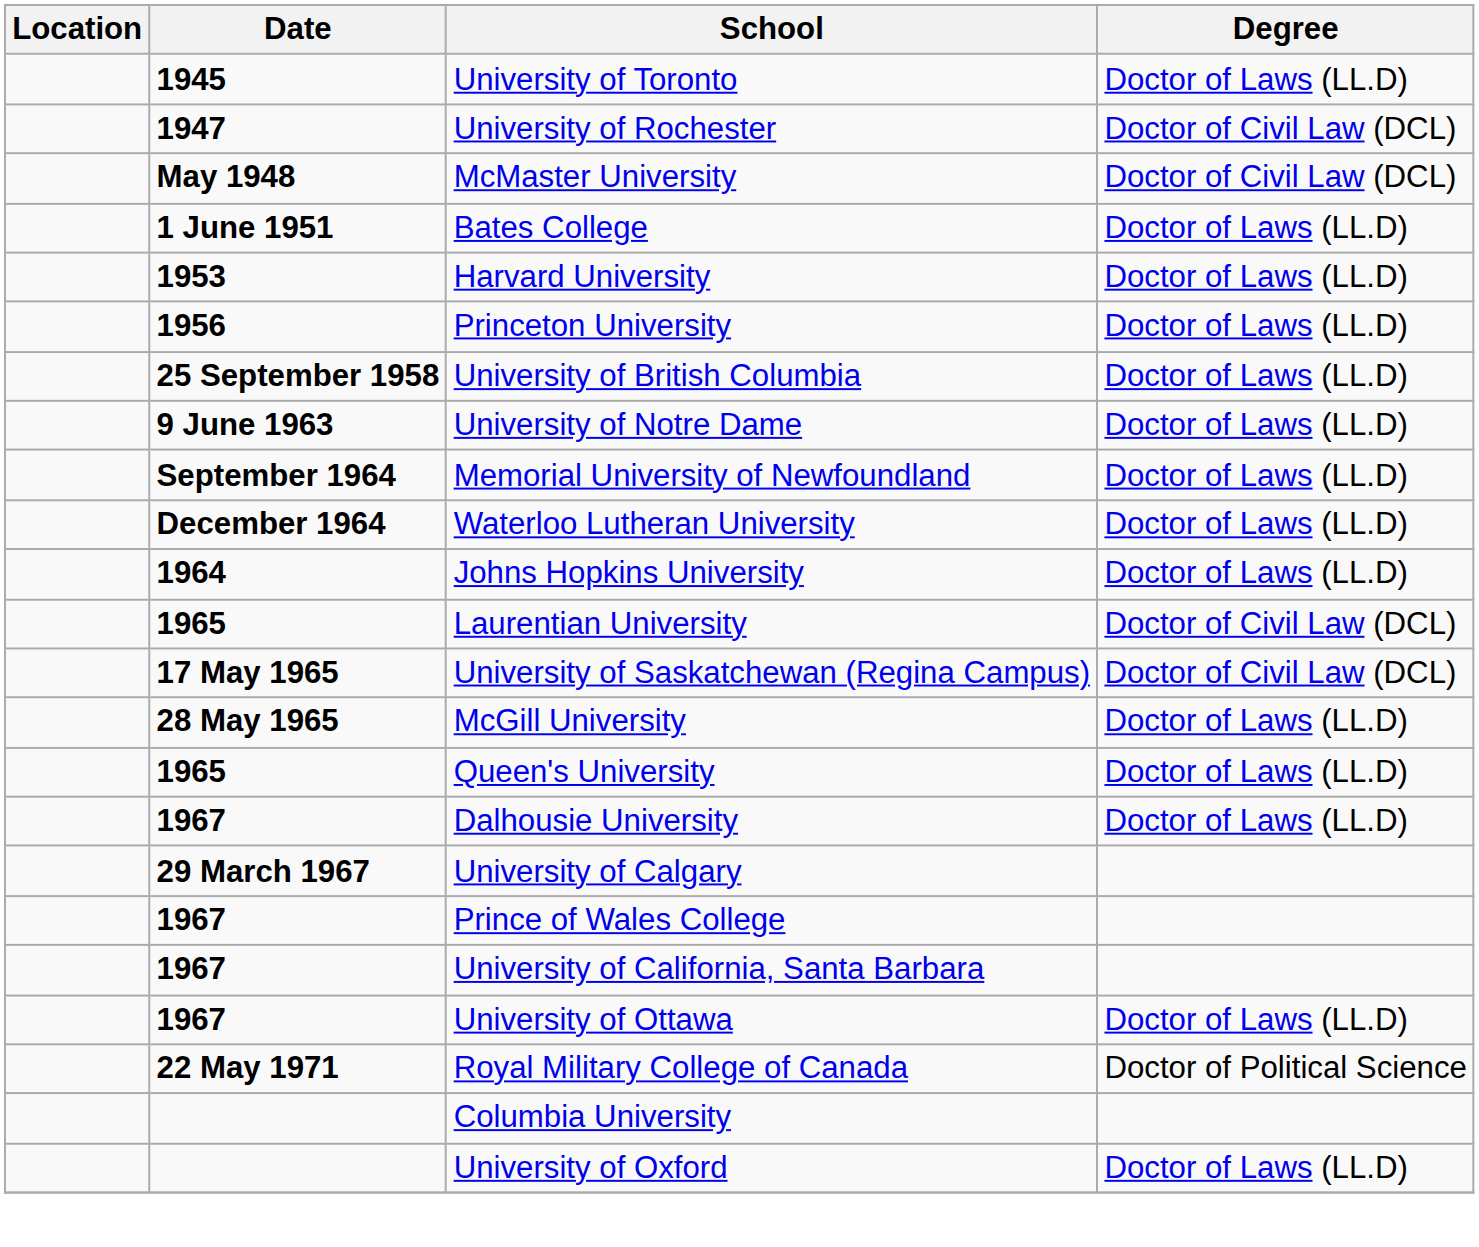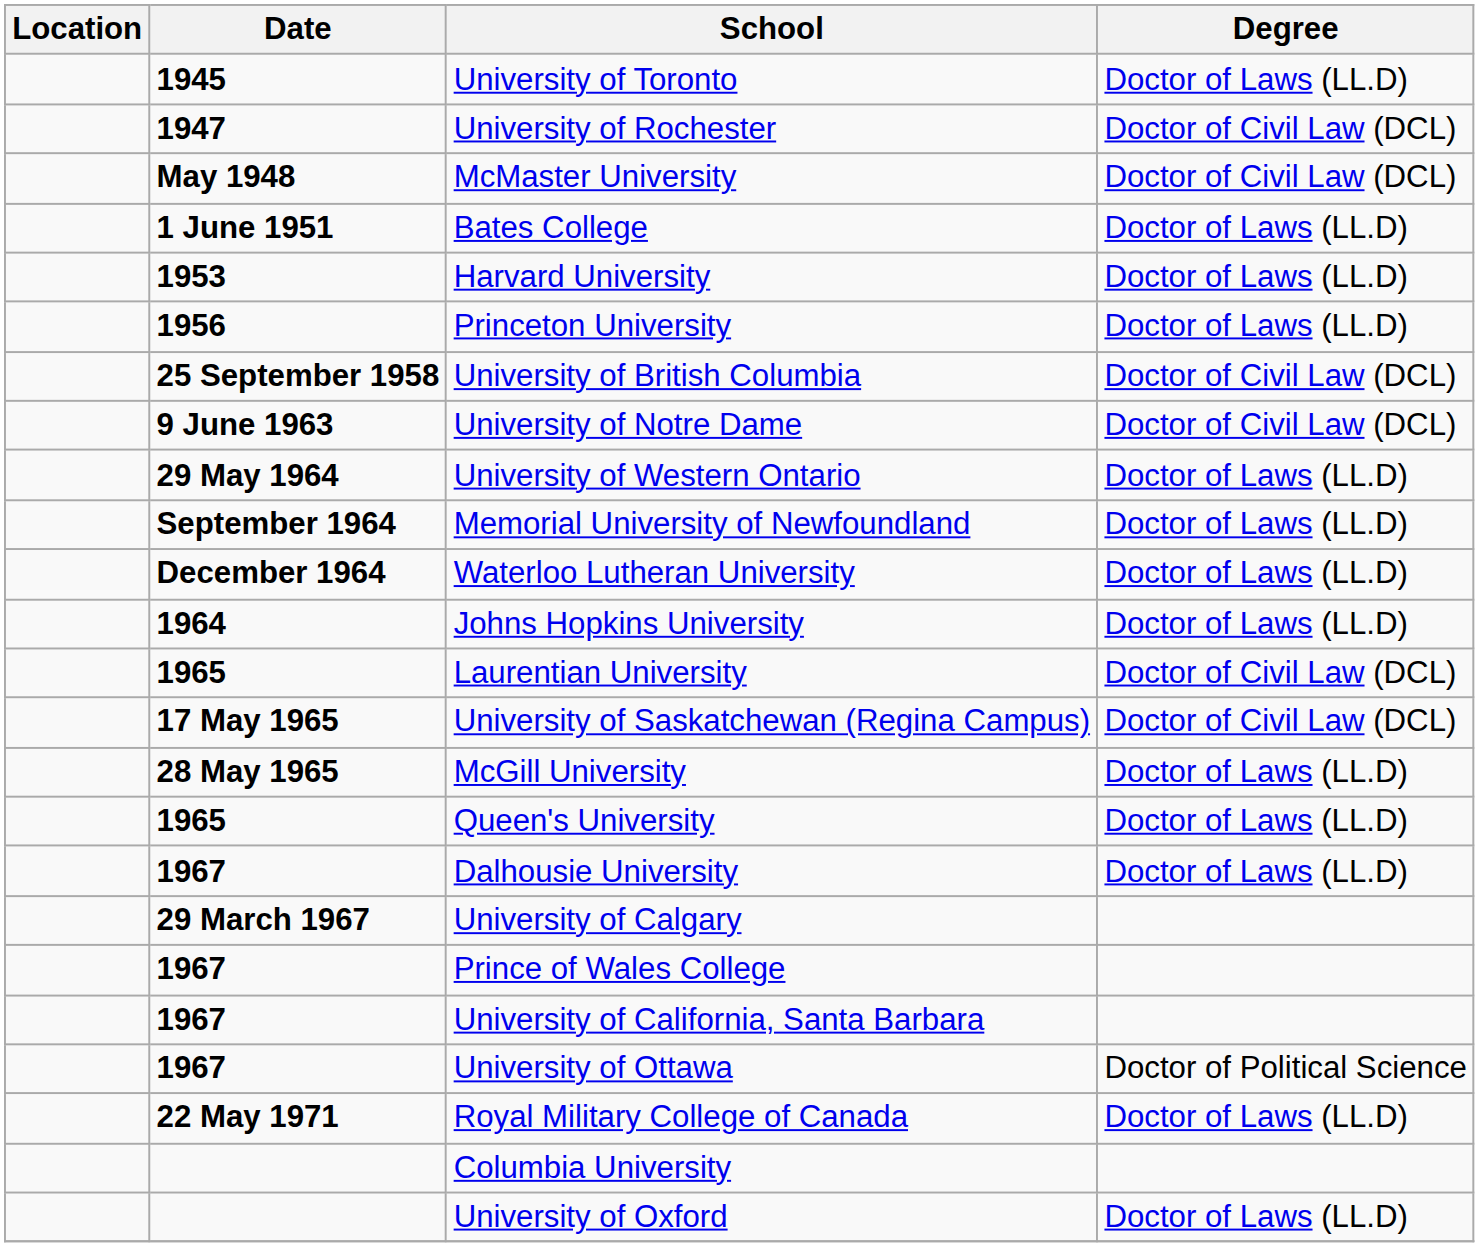 <table class="wikitable">
 <tr>
 <th>Location</th>
 <th>Date</th>
 <th>School</th>
 <th>Degree</th>
 </tr>
 <tr>
 <td></td>
 <td><strong>1945</strong></td>
 <td><a href='#'>University of Toronto</a></td>
 <td><a href='#'>Doctor of Laws</a> (LL.D)</td>
 </tr>
 <tr>
 <td></td>
 <td><strong>1947</strong></td>
 <td><a href='#'>University of Rochester</a></td>
 <td><a href='#'>Doctor of Civil Law</a> (DCL)</td>
 </tr>
 <tr>
 <td></td>
 <td><strong>May 1948</strong></td>
 <td><a href='#'>McMaster University</a></td>
 <td><a href='#'>Doctor of Civil Law</a> (DCL)</td>
 </tr>
 <tr>
 <td></td>
 <td><strong>1 June 1951</strong></td>
 <td><a href='#'>Bates College</a></td>
 <td><a href='#'>Doctor of Laws</a> (LL.D)</td>
 </tr>
 <tr>
 <td></td>
 <td><strong>1953</strong></td>
 <td><a href='#'>Harvard University</a></td>
 <td><a href='#'>Doctor of Laws</a> (LL.D)</td>
 </tr>
 <tr>
 <td></td>
 <td><strong>1956</strong></td>
 <td><a href='#'>Princeton University</a></td>
 <td><a href='#'>Doctor of Laws</a> (LL.D)</td>
 </tr>
 <tr>
 <td></td>
 <td><strong>25 September 1958</strong></td>
 <td><a href='#'>University of British Columbia</a></td>
-<td><a href='#'>Doctor of Laws</a> (LL.D)<br></td>
+<td><a href='#'>Doctor of Civil Law</a> (DCL)</td>
 </tr>
 <tr>
 <td></td>
 <td><strong>9 June 1963</strong></td>
 <td><a href='#'>University of Notre Dame</a></td>
+<td><a href='#'>Doctor of Civil Law</a> (DCL)</td>
+</tr>
+<tr>
+<td></td>
+<td><strong>29 May 1964</strong></td>
+<td><a href='#'>University of Western Ontario</a></td>
 <td><a href='#'>Doctor of Laws</a> (LL.D)</td>
 </tr>
 <tr>
 <td></td>
 <td><strong>September 1964</strong></td>
 <td><a href='#'>Memorial University of Newfoundland</a></td>
 <td><a href='#'>Doctor of Laws</a> (LL.D)</td>
 </tr>
 <tr>
 <td></td>
 <td><strong>December 1964</strong></td>
 <td><a href='#'>Waterloo Lutheran University</a></td>
 <td><a href='#'>Doctor of Laws</a> (LL.D)</td>
 </tr>
 <tr>
 <td></td>
 <td><strong>1964</strong></td>
 <td><a href='#'>Johns Hopkins University</a></td>
 <td><a href='#'>Doctor of Laws</a> (LL.D)</td>
 </tr>
 <tr>
 <td></td>
 <td><strong>1965</strong></td>
 <td><a href='#'>Laurentian University</a></td>
 <td><a href='#'>Doctor of Civil Law</a> (DCL)</td>
 </tr>
 <tr>
 <td></td>
 <td><strong>17 May 1965</strong></td>
 <td><a href='#'>University of Saskatchewan (Regina Campus)</a></td>
 <td><a href='#'>Doctor of Civil Law</a> (DCL)</td>
 </tr>
 <tr>
 <td></td>
 <td><strong>28 May 1965</strong></td>
 <td><a href='#'>McGill University</a></td>
 <td><a href='#'>Doctor of Laws</a> (LL.D)</td>
 </tr>
 <tr>
 <td></td>
 <td><strong>1965</strong></td>
 <td><a href='#'>Queen's University</a></td>
 <td><a href='#'>Doctor of Laws</a> (LL.D)</td>
 </tr>
 <tr>
 <td></td>
 <td><strong>1967</strong></td>
 <td><a href='#'>Dalhousie University</a></td>
 <td><a href='#'>Doctor of Laws</a> (LL.D)</td>
 </tr>
 <tr>
 <td></td>
 <td><strong>29 March 1967</strong></td>
 <td><a href='#'>University of Calgary</a></td>
 <td></td>
 </tr>
 <tr>
 <td></td>
 <td><strong>1967</strong></td>
 <td><a href='#'>Prince of Wales College</a></td>
 <td></td>
 </tr>
 <tr>
 <td></td>
 <td><strong>1967</strong></td>
 <td><a href='#'>University of California, Santa Barbara</a></td>
 <td></td>
 </tr>
 <tr>
 <td></td>
 <td><strong>1967</strong></td>
 <td><a href='#'>University of Ottawa</a></td>
-<td><a href='#'>Doctor of Laws</a> (LL.D)</td>
+<td>Doctor of Political Science</td>
 </tr>
 <tr>
 <td></td>
 <td><strong>22 May 1971</strong></td>
 <td><a href='#'>Royal Military College of Canada</a></td>
-<td>Doctor of Political Science</td>
+<td><a href='#'>Doctor of Laws</a> (LL.D)</td>
 </tr>
 <tr>
 <td></td>
 <td></td>
 <td><a href='#'>Columbia University</a></td>
 <td></td>
 </tr>
 <tr>
 <td></td>
 <td></td>
 <td><a href='#'>University of Oxford</a></td>
 <td><a href='#'>Doctor of Laws</a> (LL.D)</td>
 </tr>
 <tr>
 </tr>
 </table>
